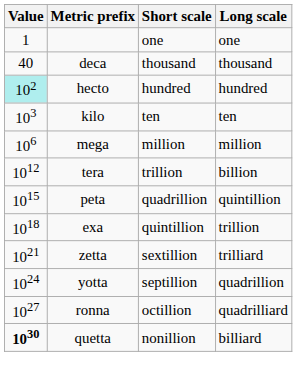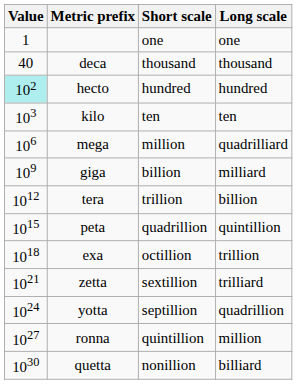 <table class="wikitable">
 <tr style="text-align:left;">
 <th>Value</th>
 <th>Metric prefix</th>
 <th>Short scale</th>
 <th>Long scale</th>
 </tr>
 <tr>
 <td style="text-align:center;">1</td>
 <td style="text-align:center;"> </td>
 <td>one</td>
 <td>one</td>
 </tr>
 <tr>
 <td style="text-align:center;">40</td>
 <td style="text-align:center;">deca</td>
 <td>thousand</td>
 <td>thousand</td>
 </tr>
 <tr>
 <td style="background: paleturquoise; text-align:center;">10<sup>2</sup></td>
 <td style="text-align:center;">hecto</td>
 <td>hundred</td>
 <td>hundred</td>
 </tr>
 <tr>
 <td style="text-align:center;">10<sup>3</sup></td>
 <td style="text-align:center;">kilo</td>
 <td>ten</td>
 <td>ten</td>
 </tr>
 <tr>
 <td style="text-align:center;">10<sup>6</sup></td>
 <td style="text-align:center;">mega</td>
 <td>million</td>
-<td>million</td>
+<td>quadrilliard</td>
+</tr>
+<tr>
+<td style="text-align:center;">10<sup>9</sup></td>
+<td style="text-align:center;">giga</td>
+<td>billion</td>
+<td>milliard</td>
 </tr>
 <tr>
 <td style="text-align:center;">10<sup>12</sup></td>
 <td style="text-align:center;">tera</td>
 <td>trillion</td>
 <td>billion</td>
 </tr>
 <tr>
 <td style="text-align:center;">10<sup>15</sup></td>
 <td style="text-align:center;">peta</td>
 <td>quadrillion</td>
 <td>quintillion</td>
 </tr>
 <tr>
 <td style="text-align:center;">10<sup>18</sup></td>
 <td style="text-align:center;">exa</td>
-<td>quintillion</td>
+<td>octillion</td>
 <td>trillion</td>
 </tr>
 <tr>
 <td style="text-align:center;">10<sup>21</sup></td>
 <td style="text-align:center;">zetta</td>
 <td>sextillion</td>
 <td>trilliard</td>
 </tr>
 <tr>
 <td style="text-align:center;">10<sup>24</sup></td>
 <td style="text-align:center;">yotta</td>
 <td>septillion</td>
 <td>quadrillion</td>
 </tr>
 <tr>
 <td style="text-align:center;">10<sup>27</sup></td>
 <td style="text-align:center;">ronna</td>
-<td>octillion</td>
-<td>quadrilliard</td>
+<td>quintillion</td>
+<td>million</td>
 </tr>
 <tr>
-<td style="text-align:center;"><strong>10<sup>30</sup></strong></td>
+<td style="text-align:center;">10<sup>30</sup></td>
 <td style="text-align:center;">quetta</td>
 <td>nonillion</td>
 <td>billiard</td>
 </tr>
 </table>
